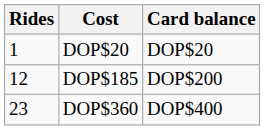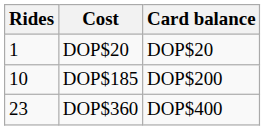 <table class="wikitable">
 <tr>
 <th>Rides</th>
 <th>Cost</th>
 <th>Card balance</th>
 </tr>
 <tr>
 <td>1</td>
 <td>DOP$20</td>
 <td>DOP$20</td>
 </tr>
 <tr>
-<td>12</td>
+<td>10</td>
 <td>DOP$185</td>
 <td>DOP$200</td>
 </tr>
 <tr>
 <td>23</td>
 <td>DOP$360</td>
 <td>DOP$400</td>
 </tr>
 </table>
